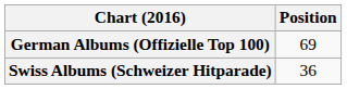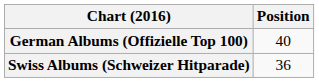 <table class="wikitable plainrowheaders" style="text-align:center">
 <tr>
 <th>Chart (2016)</th>
 <th>Position</th>
 </tr>
 <tr>
 <th scope="row">German Albums (Offizielle Top 100)</th>
-<td>69</td>
+<td>40</td>
 </tr>
 <tr>
 <th scope="row">Swiss Albums (Schweizer Hitparade)</th>
 <td>36</td>
 </tr>
 </table>
